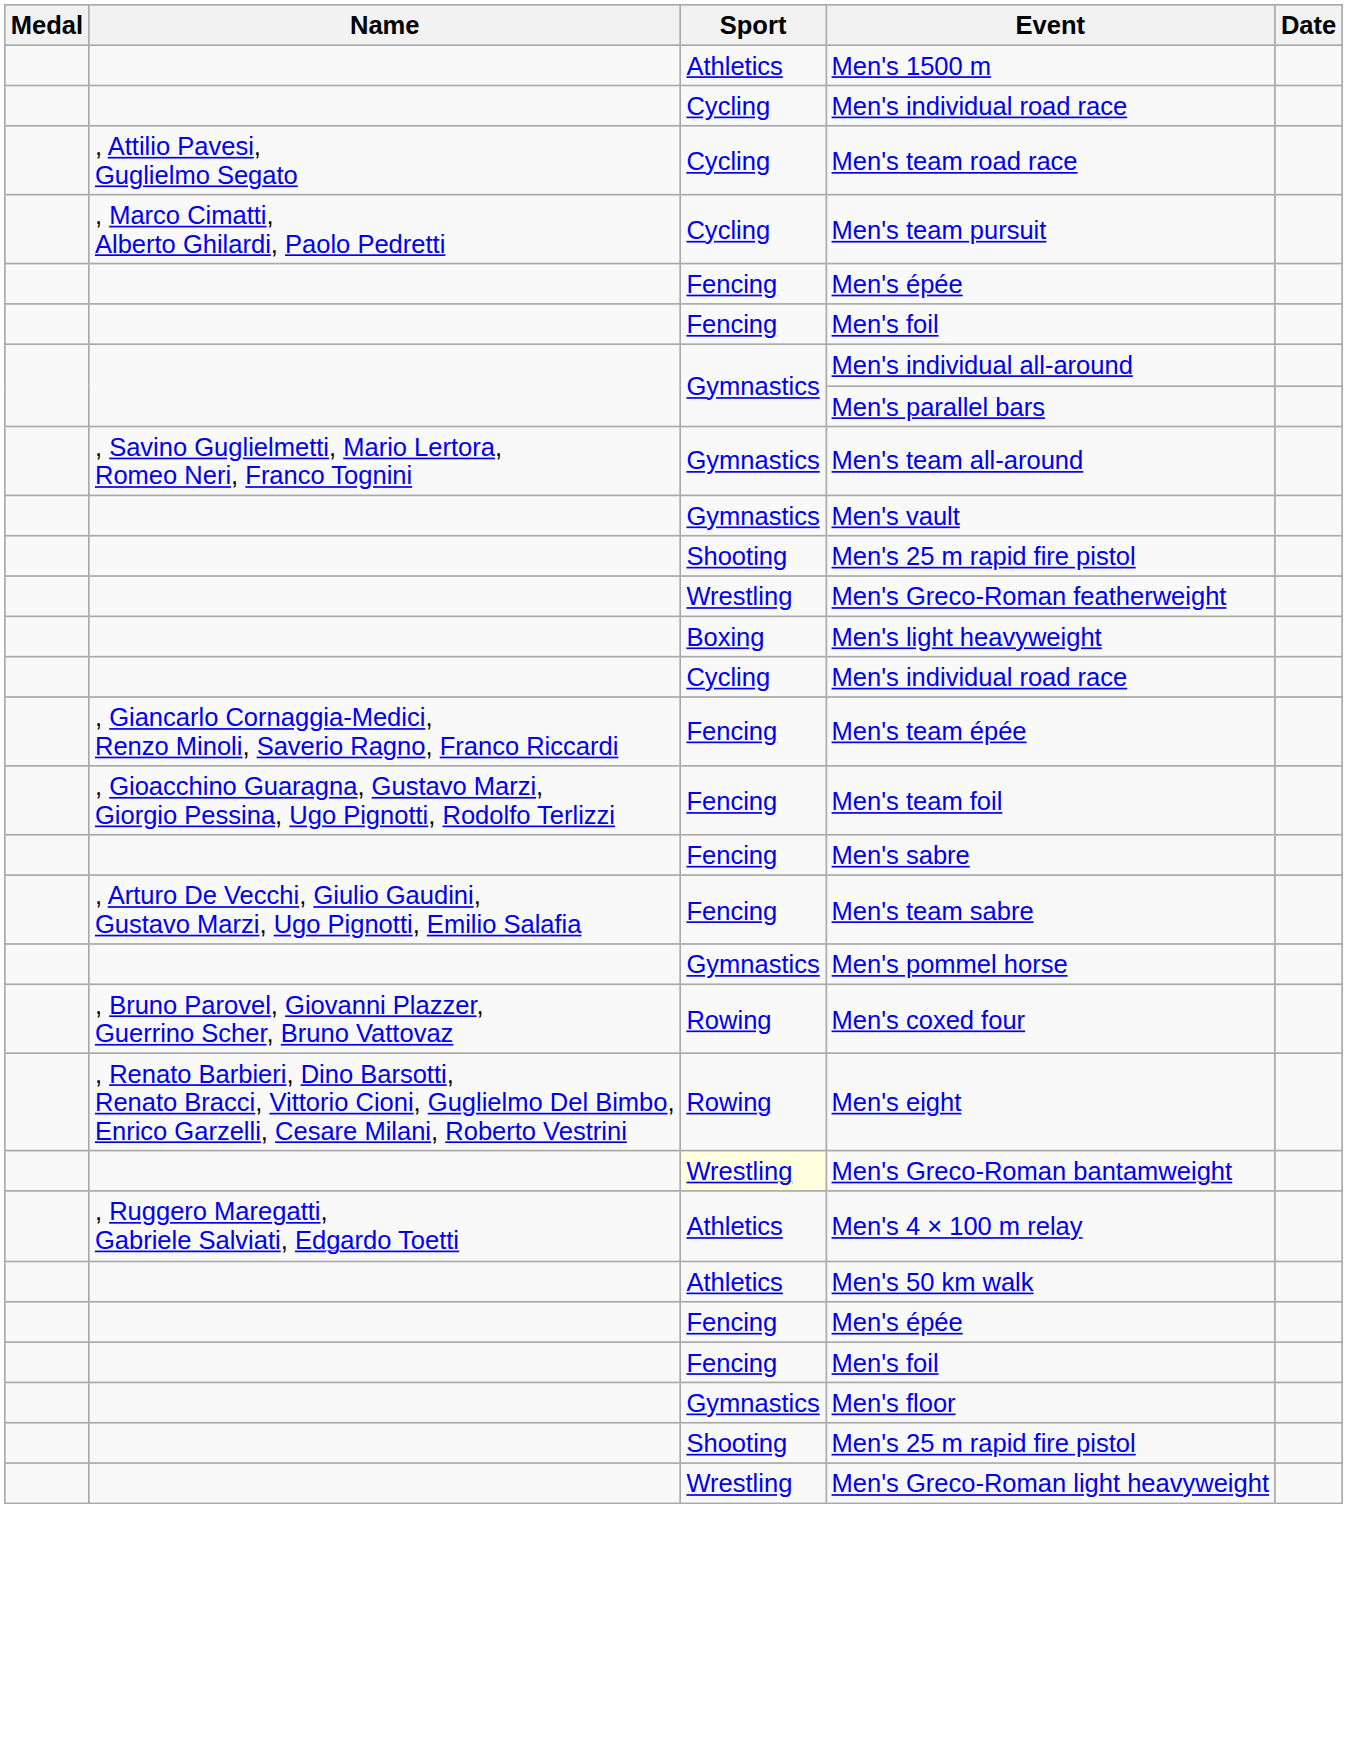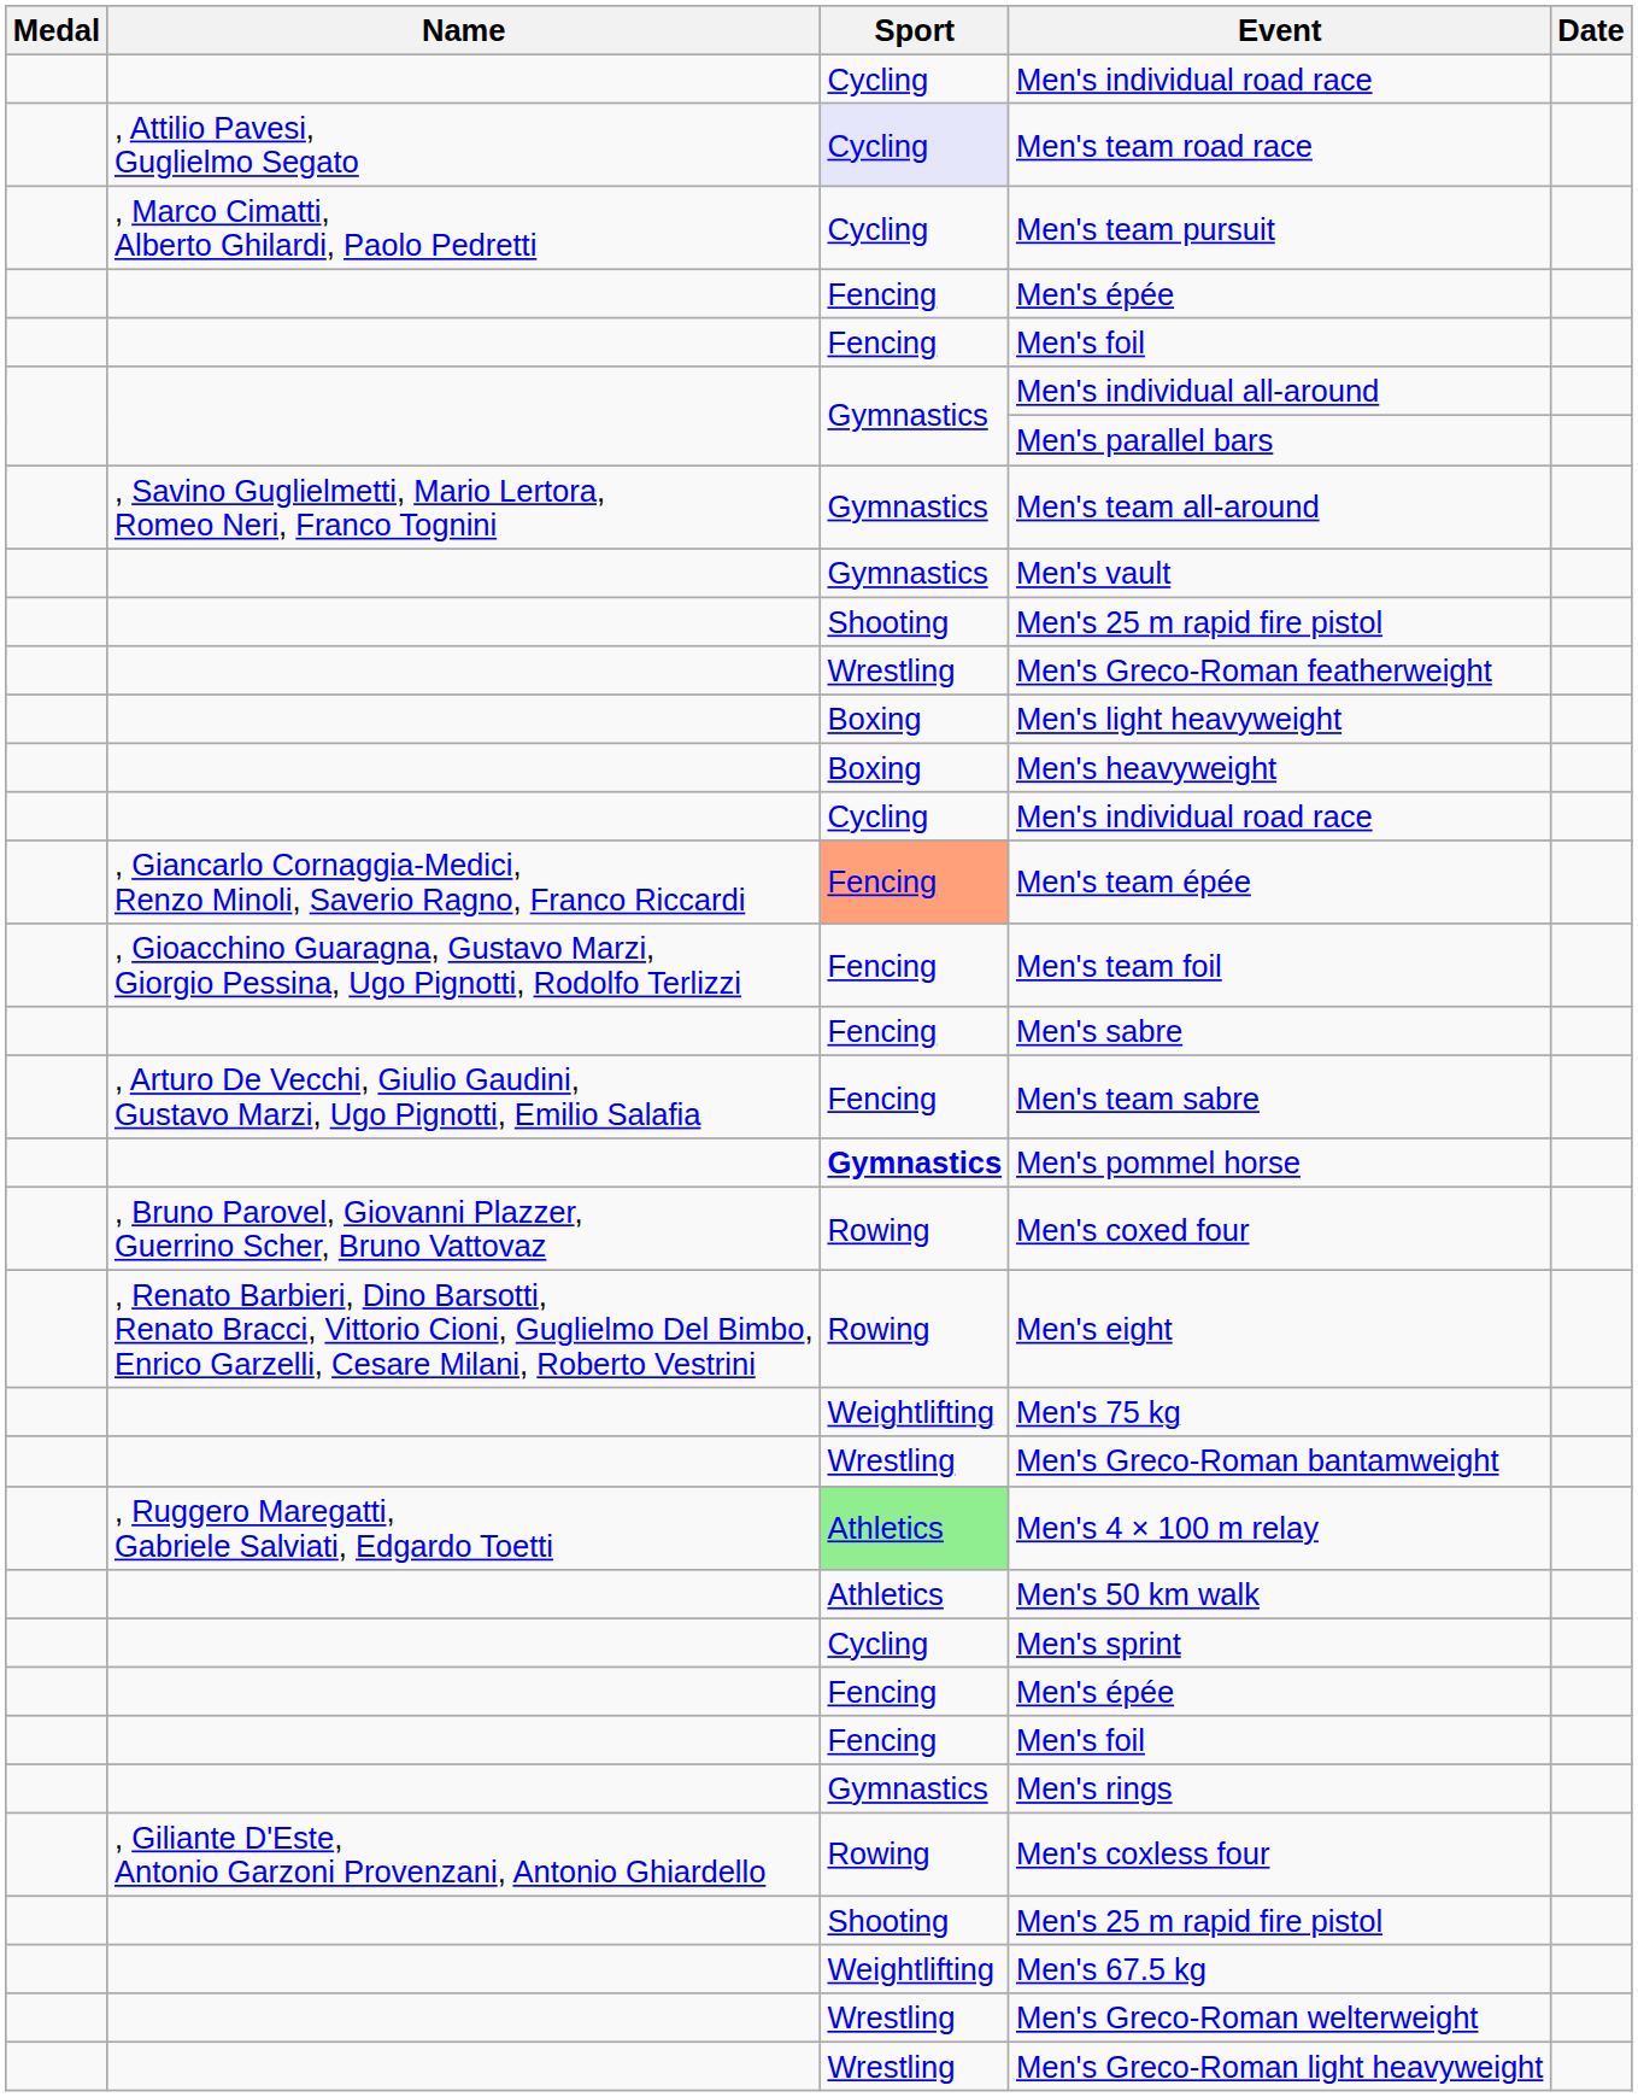 <table class="wikitable sortable" style="font-size:95%">
 <tr>
 <th>Medal</th>
 <th>Name</th>
 <th>Sport</th>
 <th>Event</th>
 <th>Date</th>
 </tr>
 <tr>
 <td></td>
 <td></td>
-<td><a href='#'>Athletics</a></td>
-<td><a href='#'>Men's 1500 m</a></td>
-<td></td>
-</tr>
-<tr>
-<td></td>
-<td></td>
 <td><a href='#'>Cycling</a></td>
 <td><a href='#'>Men's individual road race</a></td>
 <td></td>
 </tr>
 <tr>
 <td></td>
 <td>, <a href='#'>Attilio Pavesi</a>,<br><a href='#'>Guglielmo Segato</a></td>
-<td><a href='#'>Cycling</a></td>
+<td style="background: lavender;"><a href='#'>Cycling</a></td>
 <td><a href='#'>Men's team road race</a></td>
 <td></td>
 </tr>
 <tr>
 <td></td>
 <td>, <a href='#'>Marco Cimatti</a>,<br><a href='#'>Alberto Ghilardi</a>, <a href='#'>Paolo Pedretti</a></td>
 <td><a href='#'>Cycling</a></td>
 <td><a href='#'>Men's team pursuit</a></td>
 <td></td>
 </tr>
 <tr>
 <td></td>
 <td></td>
 <td><a href='#'>Fencing</a></td>
 <td><a href='#'>Men's épée</a></td>
 <td></td>
 </tr>
 <tr>
 <td></td>
 <td></td>
 <td><a href='#'>Fencing</a></td>
 <td><a href='#'>Men's foil</a></td>
 <td></td>
 </tr>
 <tr>
 <td rowspan=2></td>
 <td rowspan=2></td>
 <td rowspan=2><a href='#'>Gymnastics</a></td>
 <td><a href='#'>Men's individual all-around</a></td>
 <td></td>
 </tr>
 <tr>
 <td><a href='#'>Men's parallel bars</a></td>
 <td></td>
 </tr>
 <tr>
 <td></td>
 <td>, <a href='#'>Savino Guglielmetti</a>, <a href='#'>Mario Lertora</a>,<br><a href='#'>Romeo Neri</a>, <a href='#'>Franco Tognini</a></td>
 <td><a href='#'>Gymnastics</a></td>
 <td><a href='#'>Men's team all-around</a></td>
 <td></td>
 </tr>
 <tr>
 <td></td>
 <td></td>
 <td><a href='#'>Gymnastics</a></td>
 <td><a href='#'>Men's vault</a></td>
 <td></td>
 </tr>
 <tr>
 <td></td>
 <td></td>
 <td><a href='#'>Shooting</a></td>
 <td><a href='#'>Men's 25 m rapid fire pistol</a></td>
 <td></td>
 </tr>
 <tr>
 <td></td>
 <td></td>
 <td><a href='#'>Wrestling</a></td>
 <td><a href='#'>Men's Greco-Roman featherweight</a></td>
 <td></td>
 </tr>
 <tr>
 <td></td>
 <td></td>
 <td><a href='#'>Boxing</a></td>
 <td><a href='#'>Men's light heavyweight</a></td>
 <td></td>
 </tr>
 <tr>
 <td></td>
 <td></td>
+<td><a href='#'>Boxing</a></td>
+<td><a href='#'>Men's heavyweight</a></td>
+<td></td>
+</tr>
+<tr>
+<td></td>
+<td></td>
 <td><a href='#'>Cycling</a></td>
 <td><a href='#'>Men's individual road race</a></td>
 <td></td>
 </tr>
 <tr>
 <td></td>
 <td>, <a href='#'>Giancarlo Cornaggia-Medici</a>,<br><a href='#'>Renzo Minoli</a>, <a href='#'>Saverio Ragno</a>, <a href='#'>Franco Riccardi</a></td>
-<td><a href='#'>Fencing</a></td>
+<td style="background: lightsalmon;"><a href='#'>Fencing</a></td>
 <td><a href='#'>Men's team épée</a></td>
 <td></td>
 </tr>
 <tr>
 <td></td>
 <td>, <a href='#'>Gioacchino Guaragna</a>, <a href='#'>Gustavo Marzi</a>,<br><a href='#'>Giorgio Pessina</a>, <a href='#'>Ugo Pignotti</a>, <a href='#'>Rodolfo Terlizzi</a></td>
 <td><a href='#'>Fencing</a></td>
 <td><a href='#'>Men's team foil</a></td>
 <td></td>
 </tr>
 <tr>
 <td></td>
 <td></td>
 <td><a href='#'>Fencing</a></td>
 <td><a href='#'>Men's sabre</a></td>
 <td></td>
 </tr>
 <tr>
 <td></td>
 <td>, <a href='#'>Arturo De Vecchi</a>, <a href='#'>Giulio Gaudini</a>,<br><a href='#'>Gustavo Marzi</a>, <a href='#'>Ugo Pignotti</a>, <a href='#'>Emilio Salafia</a></td>
 <td><a href='#'>Fencing</a></td>
 <td><a href='#'>Men's team sabre</a></td>
 <td></td>
 </tr>
 <tr>
 <td></td>
 <td></td>
-<td><a href='#'>Gymnastics</a></td>
+<td><strong><a href='#'>Gymnastics</a></strong></td>
 <td><a href='#'>Men's pommel horse</a></td>
 <td></td>
 </tr>
 <tr>
 <td></td>
 <td>, <a href='#'>Bruno Parovel</a>, <a href='#'>Giovanni Plazzer</a>,<br><a href='#'>Guerrino Scher</a>, <a href='#'>Bruno Vattovaz</a></td>
 <td><a href='#'>Rowing</a></td>
 <td><a href='#'>Men's coxed four</a></td>
 <td></td>
 </tr>
 <tr>
 <td></td>
 <td>, <a href='#'>Renato Barbieri</a>, <a href='#'>Dino Barsotti</a>,<br><a href='#'>Renato Bracci</a>, <a href='#'>Vittorio Cioni</a>, <a href='#'>Guglielmo Del Bimbo</a>,<br><a href='#'>Enrico Garzelli</a>, <a href='#'>Cesare Milani</a>, <a href='#'>Roberto Vestrini</a></td>
 <td><a href='#'>Rowing</a></td>
 <td><a href='#'>Men's eight</a></td>
 <td></td>
 </tr>
 <tr>
 <td></td>
 <td></td>
-<td style="background: lightyellow;"><a href='#'>Wrestling</a></td>
+<td><a href='#'>Weightlifting</a></td>
+<td><a href='#'>Men's 75 kg</a></td>
+<td></td>
+</tr>
+<tr>
+<td></td>
+<td></td>
+<td><a href='#'>Wrestling</a></td>
 <td><a href='#'>Men's Greco-Roman bantamweight</a></td>
 <td></td>
 </tr>
 <tr>
 <td></td>
 <td>, <a href='#'>Ruggero Maregatti</a>,<br><a href='#'>Gabriele Salviati</a>, <a href='#'>Edgardo Toetti</a></td>
-<td><a href='#'>Athletics</a></td>
+<td style="background: lightgreen;"><a href='#'>Athletics</a></td>
 <td><a href='#'>Men's 4 × 100 m relay</a></td>
 <td></td>
 </tr>
 <tr>
 <td></td>
 <td></td>
 <td><a href='#'>Athletics</a></td>
 <td><a href='#'>Men's 50 km walk</a></td>
+<td></td>
+</tr>
+<tr>
+<td></td>
+<td></td>
+<td><a href='#'>Cycling</a></td>
+<td><a href='#'>Men's sprint</a></td>
 <td></td>
 </tr>
 <tr>
 <td></td>
 <td></td>
 <td><a href='#'>Fencing</a></td>
 <td><a href='#'>Men's épée</a></td>
 <td></td>
 </tr>
 <tr>
 <td></td>
 <td></td>
 <td><a href='#'>Fencing</a></td>
 <td><a href='#'>Men's foil</a></td>
 <td></td>
 </tr>
 <tr>
 <td></td>
 <td></td>
 <td><a href='#'>Gymnastics</a></td>
-<td><a href='#'>Men's floor</a></td>
+<td><a href='#'>Men's rings</a></td>
+<td></td>
+</tr>
+<tr>
+<td></td>
+<td>, <a href='#'>Giliante D'Este</a>,<br><a href='#'>Antonio Garzoni Provenzani</a>, <a href='#'>Antonio Ghiardello</a></td>
+<td><a href='#'>Rowing</a></td>
+<td><a href='#'>Men's coxless four</a></td>
 <td></td>
 </tr>
 <tr>
 <td></td>
 <td></td>
 <td><a href='#'>Shooting</a></td>
 <td><a href='#'>Men's 25 m rapid fire pistol</a></td>
 <td></td>
 </tr>
 <tr>
 <td></td>
 <td></td>
+<td><a href='#'>Weightlifting</a></td>
+<td><a href='#'>Men's 67.5 kg</a></td>
+<td></td>
+</tr>
+<tr>
+<td></td>
+<td></td>
+<td><a href='#'>Wrestling</a></td>
+<td><a href='#'>Men's Greco-Roman welterweight</a></td>
+<td></td>
+</tr>
+<tr>
+<td></td>
+<td></td>
 <td><a href='#'>Wrestling</a></td>
 <td><a href='#'>Men's Greco-Roman light heavyweight</a></td>
 <td></td>
 </tr>
 </table>
